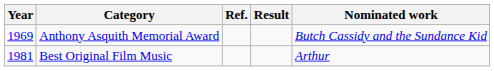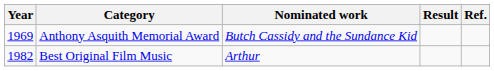 <table class="wikitable">
 <tr>
 <th>Year</th>
 <th>Category</th>
+<th>Nominated work</th>
+<th>Result</th>
 <th>Ref.</th>
-<th>Result</th>
-<th>Nominated work</th>
 </tr>
 <tr>
 <td><a href='#'>1969</a></td>
 <td><a href='#'>Anthony Asquith Memorial Award</a></td>
+<td><em><a href='#'>Butch Cassidy and the Sundance Kid</a></em></td>
+<td></td>
 <td align="center"></td>
-<td></td>
-<td><em><a href='#'>Butch Cassidy and the Sundance Kid</a></em></td>
 </tr>
 <tr>
-<td><a href='#'>1981</a></td>
+<td><a href='#'>1982</a></td>
 <td><a href='#'>Best Original Film Music</a></td>
+<td><em><a href='#'>Arthur</a></em></td>
+<td></td>
 <td align="center"></td>
-<td></td>
-<td><em><a href='#'>Arthur</a></em></td>
 </tr>
 </table>
